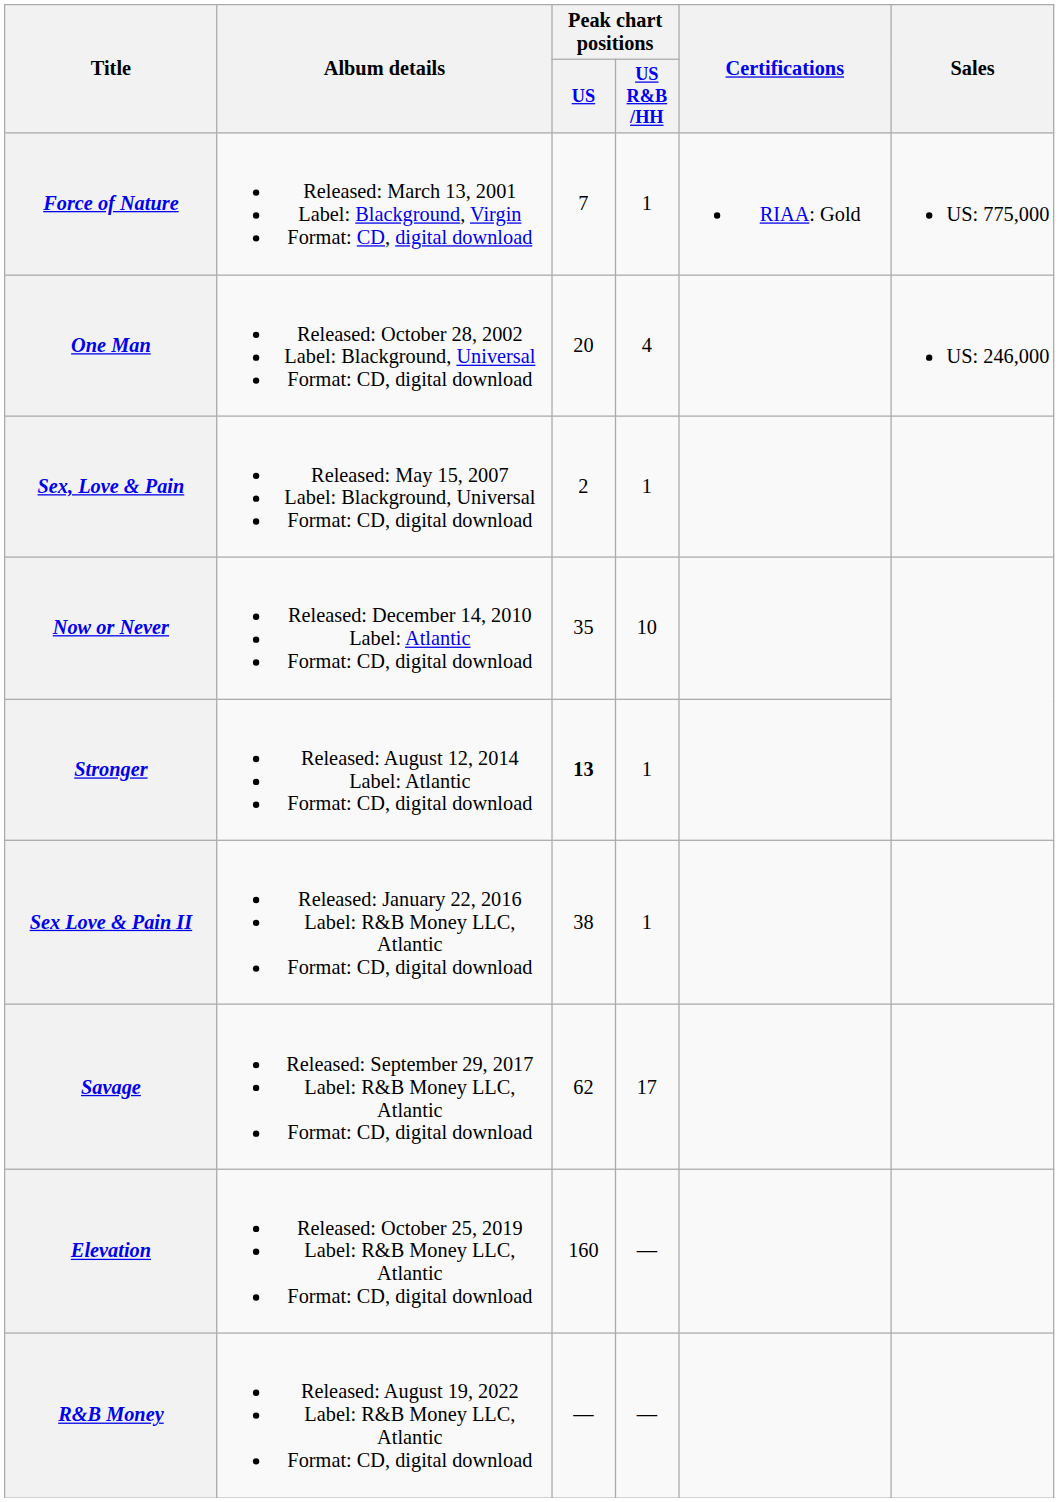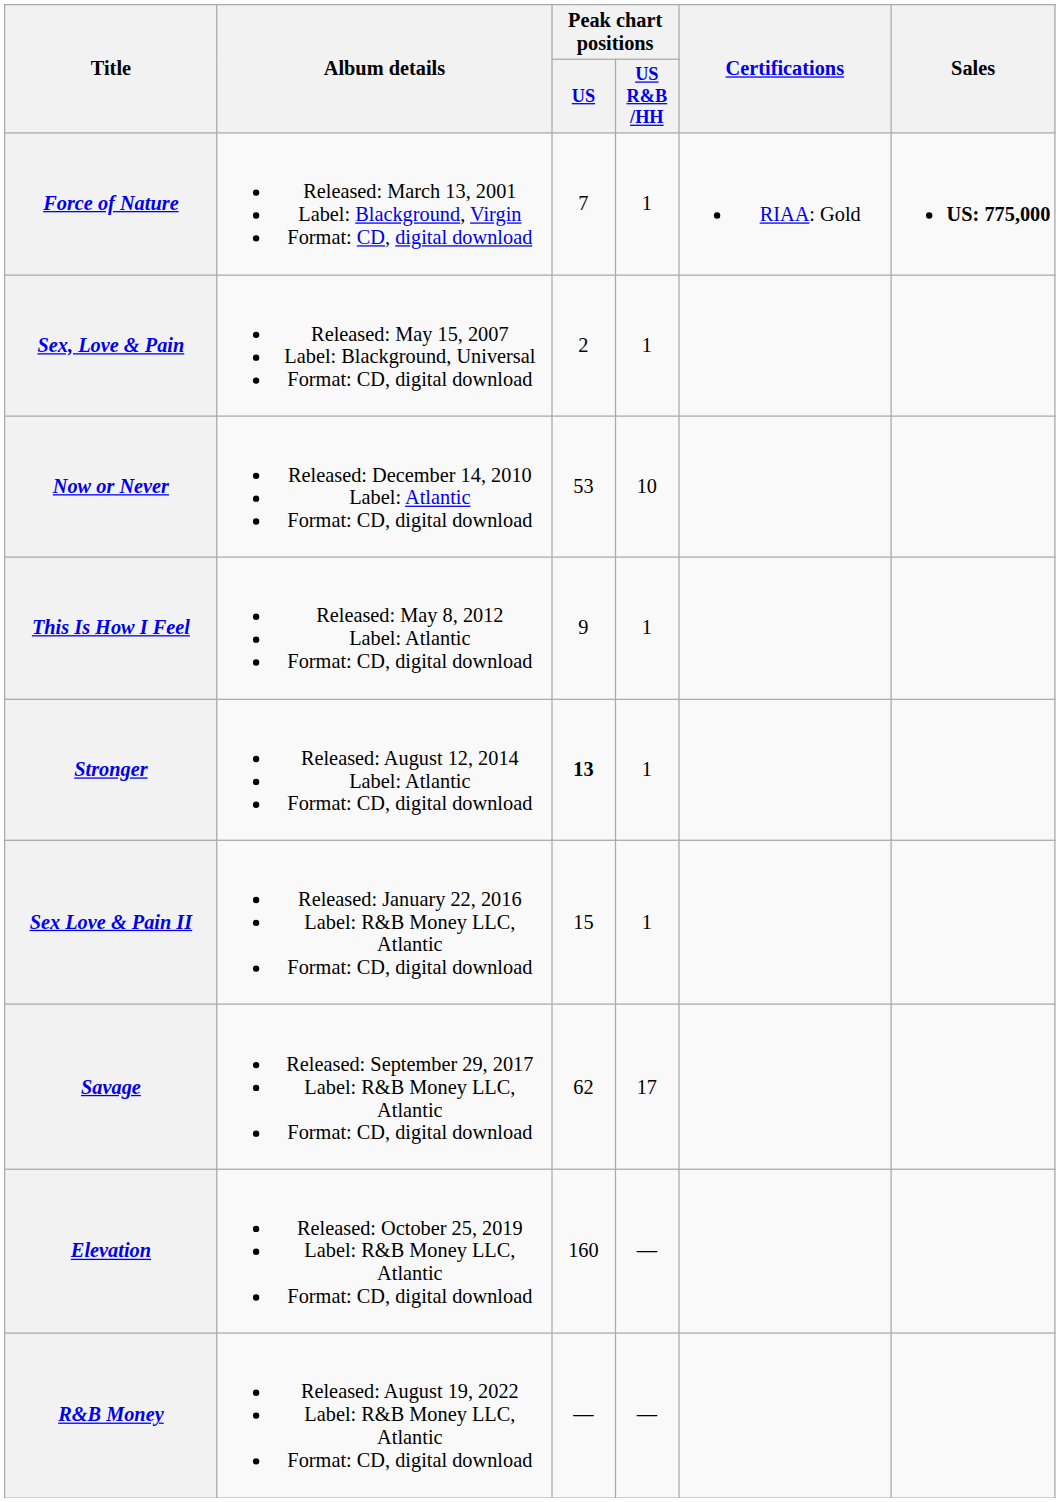 <table class="wikitable plainrowheaders" style="text-align:center;">
 <tr>
 <th scope="col" rowspan="2" style="width:10em;">Title</th>
 <th scope="col" rowspan="2" style="width:16em;">Album details</th>
 <th scope="col" colspan="2">Peak chart positions</th>
 <th scope="col" rowspan="2" style="width:10em;"><a href='#'>Certifications</a></th>
 <th scope="col" rowspan="2">Sales</th>
 </tr>
 <tr>
 <th scope="col" style="width:3em;font-size:90%;"><a href='#'>US</a><br></th>
 <th scope="col" style="width:3em;font-size:90%;"><a href='#'>US<br>R&B<br>/HH</a><br></th>
 </tr>
 <tr>
 <th scope="row"><em><a href='#'>Force of Nature</a></em></th>
 <td><br><ul><li>Released: March 13, 2001</li><li>Label: <a href='#'>Blackground</a>, <a href='#'>Virgin</a></li><li>Format: <a href='#'>CD</a>, <a href='#'>digital download</a></li></ul></td>
 <td>7</td>
 <td>1</td>
 <td><br><ul><li><a href='#'>RIAA</a>: Gold</li></ul></td>
-<td><br><ul><li>US: 775,000</li></ul></td>
-</tr>
-<tr>
-<th scope="row"><em><a href='#'>One Man</a></em></th>
-<td><br><ul><li>Released: October 28, 2002</li><li>Label: Blackground, <a href='#'>Universal</a></li><li>Format: CD, digital download</li></ul></td>
-<td>20</td>
-<td>4</td>
-<td></td>
-<td><br><ul><li>US: 246,000</li></ul></td>
+<td><strong><br><ul><li>US: 775,000</li></ul></strong></td>
 </tr>
 <tr>
 <th scope="row"><em><a href='#'>Sex, Love & Pain</a></em></th>
 <td><br><ul><li>Released: May 15, 2007</li><li>Label: Blackground, Universal</li><li>Format: CD, digital download</li></ul></td>
 <td>2</td>
 <td>1</td>
 <td></td>
 <td></td>
 </tr>
 <tr>
 <th scope="row"><em><a href='#'>Now or Never</a></em></th>
 <td><br><ul><li>Released: December 14, 2010</li><li>Label: <a href='#'>Atlantic</a></li><li>Format: CD, digital download</li></ul></td>
-<td>35</td>
+<td>53</td>
 <td>10</td>
+<td></td>
+</tr>
+<tr>
+<th scope="row"><em><a href='#'>This Is How I Feel</a></em></th>
+<td><br><ul><li>Released: May 8, 2012</li><li>Label: Atlantic</li><li>Format: CD, digital download</li></ul></td>
+<td>9</td>
+<td>1</td>
+<td></td>
 <td></td>
 </tr>
 <tr>
 <th scope="row"><em><a href='#'>Stronger</a></em></th>
 <td><br><ul><li>Released: August 12, 2014</li><li>Label: Atlantic</li><li>Format: CD, digital download</li></ul></td>
 <td><strong>13</strong></td>
 <td>1</td>
 <td></td>
 </tr>
 <tr>
 <th scope="row"><em><a href='#'>Sex Love & Pain II</a></em></th>
 <td><br><ul><li>Released: January 22, 2016</li><li>Label: R&B Money LLC, Atlantic</li><li>Format: CD, digital download</li></ul></td>
-<td>38</td>
+<td>15</td>
 <td>1</td>
 <td></td>
 <td></td>
 </tr>
 <tr>
 <th scope="row"><em><a href='#'>Savage</a></em></th>
 <td><br><ul><li>Released: September 29, 2017</li><li>Label: R&B Money LLC, Atlantic</li><li>Format: CD, digital download</li></ul></td>
 <td>62</td>
 <td>17</td>
 <td></td>
 <td></td>
 </tr>
 <tr>
 <th scope="row"><em><a href='#'>Elevation</a></em></th>
 <td><br><ul><li>Released: October 25, 2019</li><li>Label: R&B Money LLC, Atlantic</li><li>Format: CD, digital download</li></ul></td>
 <td>160</td>
 <td>—</td>
 <td></td>
 <td></td>
 </tr>
 <tr>
 <th scope="row"><em><a href='#'>R&B Money</a></em></th>
 <td><br><ul><li>Released: August 19, 2022</li><li>Label: R&B Money LLC, Atlantic</li><li>Format: CD, digital download</li></ul></td>
 <td>—</td>
 <td>—</td>
 <td></td>
 <td></td>
 </tr>
 </table>
